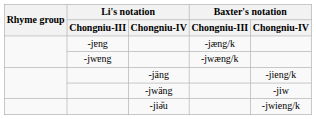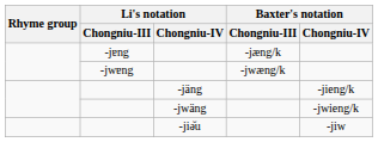 <table class="wikitable" style="margin: 1em auto 1em auto; text-align: center;">
 <tr>
 <th rowspan="2">Rhyme group</th>
 <th colspan="2">Li's notation</th>
 <th colspan="2">Baxter's notation</th>
 </tr>
 <tr>
 <th>Chongniu-III</th>
 <th>Chongniu-IV</th>
 <th>Chongniu-III</th>
 <th>Chongniu-IV</th>
 </tr>
 <tr>
 <td rowspan="2"> </td>
 <td>-jɐng</td>
 <td></td>
 <td>-jæng/k</td>
 <td></td>
 </tr>
 <tr>
 <td>-jwɐng</td>
 <td></td>
 <td>-jwæng/k</td>
 <td></td>
 </tr>
 <tr>
 <td rowspan="2"> </td>
 <td></td>
 <td>-jäng</td>
 <td></td>
 <td>-jieng/k</td>
 </tr>
 <tr>
 <td></td>
 <td>-jwäng</td>
 <td></td>
-<td>-jiw</td>
+<td>-jwieng/k</td>
 </tr>
 <tr>
 <td> </td>
 <td></td>
 <td>-jiə̆u</td>
 <td></td>
-<td>-jwieng/k</td>
+<td>-jiw</td>
 </tr>
 </table>
